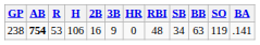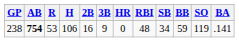 <table class="wikitable">
 <tr>
 <th><a href='#'>GP</a></th>
 <th><a href='#'>AB</a></th>
 <th><a href='#'>R</a></th>
 <th><a href='#'>H</a></th>
 <th><a href='#'>2B</a></th>
 <th><a href='#'>3B</a></th>
 <th><a href='#'>HR</a></th>
 <th><a href='#'>RBI</a></th>
 <th><a href='#'>SB</a></th>
 <th><a href='#'>BB</a></th>
 <th><a href='#'>SO</a></th>
 <th><a href='#'>BA</a></th>
 </tr>
 <tr align=center>
 <td>238</td>
 <td><strong>754</strong></td>
 <td>53</td>
 <td>106</td>
 <td>16</td>
 <td>9</td>
 <td>0</td>
 <td>48</td>
 <td>34</td>
-<td>63</td>
+<td>59</td>
 <td>119</td>
 <td>.141</td>
 </tr>
 </table>
